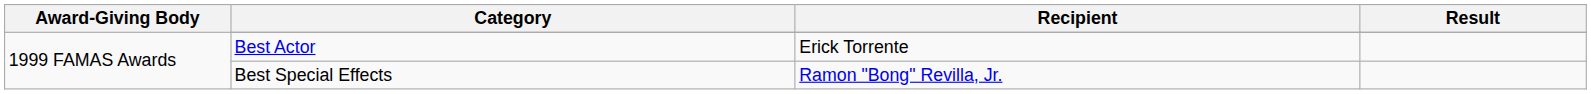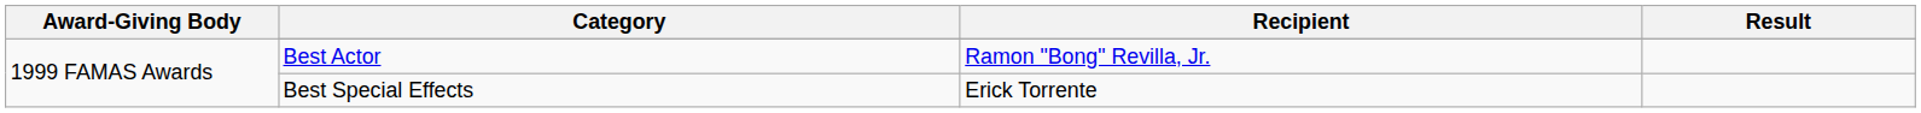 <table | width="90%" class="wikitable sortable">
 <tr>
 <th width="10%">Award-Giving Body</th>
 <th width="25%">Category</th>
 <th width="25%">Recipient</th>
 <th width="10%">Result</th>
 </tr>
 <tr>
 <td rowspan="3">1999 FAMAS Awards</td>
 </tr>
 <tr>
 <td><a href='#'>Best Actor</a></td>
-<td>Erick Torrente</td>
+<td><a href='#'>Ramon "Bong" Revilla, Jr.</a></td>
 <td></td>
 </tr>
 <tr>
 <td>Best Special Effects</td>
-<td><a href='#'>Ramon "Bong" Revilla, Jr.</a></td>
+<td>Erick Torrente</td>
 <td></td>
 </tr>
 </table>
